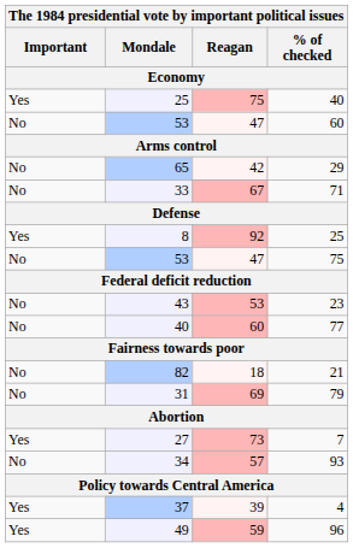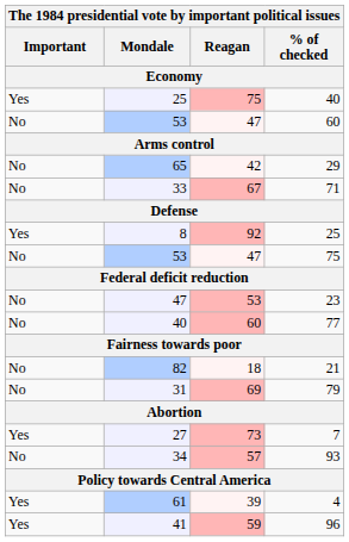 <table class=wikitable>
 <tr>
 <th colspan="7">The 1984 presidential vote by important political issues</th>
 </tr>
 <tr>
 <th>Important</th>
 <th>Mondale</th>
 <th>Reagan</th>
 <th>% of<br>checked</th>
 </tr>
 <tr>
 <th colspan=4>Economy</th>
 </tr>
 <tr>
 <td>Yes</td>
 <td style="text-align:right; background:#f0f0ff;">25</td>
 <td style="text-align:right; background:#ffb6b6;">75</td>
 <td style="text-align:right;">40</td>
 </tr>
 <tr>
 <td>No</td>
 <td style="text-align:right; background:#b0ceff;">53</td>
 <td style="text-align:right; background:#fff3f3;">47</td>
 <td style="text-align:right;">60</td>
 </tr>
 <tr>
 <th colspan=4>Arms control</th>
 </tr>
 <tr>
 <td>No</td>
 <td style="text-align:right; background:#b0ceff;">65</td>
 <td style="text-align:right; background:#fff3f3;">42</td>
 <td style="text-align:right;">29</td>
 </tr>
 <tr>
 <td>No</td>
 <td style="text-align:right; background:#f0f0ff;">33</td>
 <td style="text-align:right; background:#ffb6b6;">67</td>
 <td style="text-align:right;">71</td>
 </tr>
 <tr>
 <th colspan=4>Defense</th>
 </tr>
 <tr>
 <td>Yes</td>
 <td style="text-align:right; background:#f0f0ff;">8</td>
 <td style="text-align:right; background:#ffb6b6;">92</td>
 <td style="text-align:right;">25</td>
 </tr>
 <tr>
 <td>No</td>
 <td style="text-align:right; background:#b0ceff;">53</td>
 <td style="text-align:right; background:#fff3f3;">47</td>
 <td style="text-align:right;">75</td>
 </tr>
 <tr>
 <th colspan=4>Federal deficit reduction</th>
 </tr>
 <tr>
 <td>No</td>
-<td style="text-align:right; background:#f0f0ff;">43</td>
+<td style="text-align:right; background:#f0f0ff;">47</td>
 <td style="text-align:right; background:#ffb6b6;">53</td>
 <td style="text-align:right;">23</td>
 </tr>
 <tr>
 <td>No</td>
 <td style="text-align:right; background:#f0f0ff;">40</td>
 <td style="text-align:right; background:#ffb6b6;">60</td>
 <td style="text-align:right;">77</td>
 </tr>
 <tr>
 <th colspan=4>Fairness towards poor</th>
 </tr>
 <tr>
 <td>No</td>
 <td style="text-align:right; background:#b0ceff;">82</td>
 <td style="text-align:right; background:#fff3f3;">18</td>
 <td style="text-align:right;">21</td>
 </tr>
 <tr>
 <td>No</td>
 <td style="text-align:right; background:#f0f0ff;">31</td>
 <td style="text-align:right; background:#ffb6b6;">69</td>
 <td style="text-align:right;">79</td>
 </tr>
 <tr>
 <th colspan=4>Abortion</th>
 </tr>
 <tr>
 <td>Yes</td>
 <td style="text-align:right; background:#f0f0ff;">27</td>
 <td style="text-align:right; background:#ffb6b6;">73</td>
 <td style="text-align:right;">7</td>
 </tr>
 <tr>
 <td>No</td>
 <td style="text-align:right; background:#f0f0ff;">34</td>
 <td style="text-align:right; background:#ffb6b6;">57</td>
 <td style="text-align:right;">93</td>
 </tr>
 <tr>
 <th colspan=4>Policy towards Central America</th>
 </tr>
 <tr>
 <td>Yes</td>
-<td style="text-align:right; background:#b0ceff;">37</td>
+<td style="text-align:right; background:#b0ceff;">61</td>
 <td style="text-align:right; background:#fff3f3;">39</td>
 <td style="text-align:right;">4</td>
 </tr>
 <tr>
 <td>Yes</td>
-<td style="text-align:right; background:#f0f0ff;">49</td>
+<td style="text-align:right; background:#f0f0ff;">41</td>
 <td style="text-align:right; background:#ffb6b6;">59</td>
 <td style="text-align:right;">96</td>
 </tr>
 </table>
